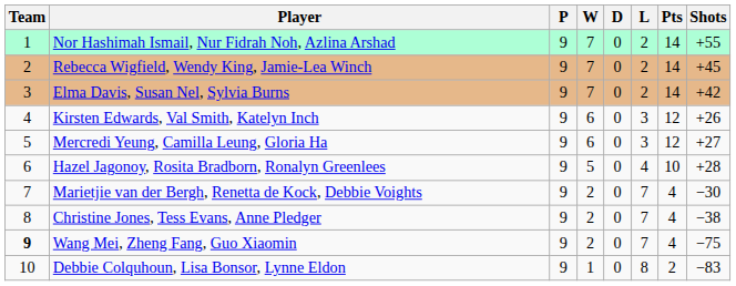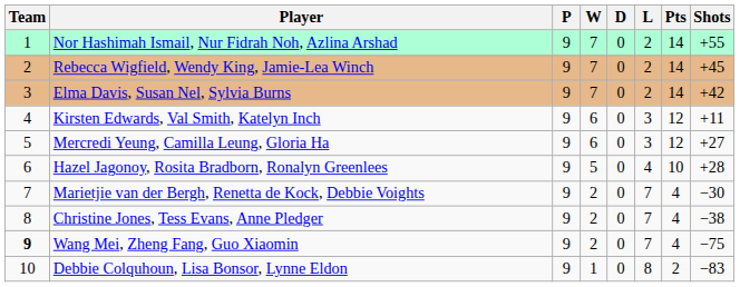 <table class="wikitable" style="font-size: 100%">
 <tr>
 <th width=20>Team</th>
 <th width=500>Player</th>
 <th width=20>P</th>
 <th width=20>W</th>
 <th width=20>D</th>
 <th width=20>L</th>
 <th width=20>Pts</th>
 <th width=20>Shots</th>
 </tr>
 <tr align=center style="background: #ADFFD6;">
 <td>1</td>
 <td align="left"> <a href='#'>Nor Hashimah Ismail</a>, <a href='#'>Nur Fidrah Noh</a>, <a href='#'>Azlina Arshad</a></td>
 <td>9</td>
 <td>7</td>
 <td>0</td>
 <td>2</td>
 <td>14</td>
 <td>+55</td>
 </tr>
 <tr align=center style="background: #E6B88A;">
 <td>2</td>
 <td align="left"> <a href='#'>Rebecca Wigfield</a>, <a href='#'>Wendy King</a>, <a href='#'>Jamie-Lea Winch</a></td>
 <td>9</td>
 <td>7</td>
 <td>0</td>
 <td>2</td>
 <td>14</td>
 <td>+45</td>
 </tr>
 <tr align=center style="background: #E6B88A;">
 <td>3</td>
 <td align="left"> <a href='#'>Elma Davis</a>, <a href='#'>Susan Nel</a>, <a href='#'>Sylvia Burns</a></td>
 <td>9</td>
 <td>7</td>
 <td>0</td>
 <td>2</td>
 <td>14</td>
 <td>+42</td>
 </tr>
 <tr align=center>
 <td>4</td>
 <td align="left"> <a href='#'>Kirsten Edwards</a>, <a href='#'>Val Smith</a>, <a href='#'>Katelyn Inch</a></td>
 <td>9</td>
 <td>6</td>
 <td>0</td>
 <td>3</td>
 <td>12</td>
-<td>+26</td>
+<td>+11</td>
 </tr>
 <tr align=center>
 <td>5</td>
 <td align="left"> <a href='#'>Mercredi Yeung</a>, <a href='#'>Camilla Leung</a>, <a href='#'>Gloria Ha</a></td>
 <td>9</td>
 <td>6</td>
 <td>0</td>
 <td>3</td>
 <td>12</td>
 <td>+27</td>
 </tr>
 <tr align=center>
 <td>6</td>
 <td align="left"> <a href='#'>Hazel Jagonoy</a>, <a href='#'>Rosita Bradborn</a>, <a href='#'>Ronalyn Greenlees</a></td>
 <td>9</td>
 <td>5</td>
 <td>0</td>
 <td>4</td>
 <td>10</td>
 <td>+28</td>
 </tr>
 <tr align=center>
 <td>7</td>
 <td align="left"> <a href='#'>Marietjie van der Bergh</a>, <a href='#'>Renetta de Kock</a>, <a href='#'>Debbie Voights</a></td>
 <td>9</td>
 <td>2</td>
 <td>0</td>
 <td>7</td>
 <td>4</td>
 <td>−30</td>
 </tr>
 <tr align=center>
 <td>8</td>
 <td align="left"> <a href='#'>Christine Jones</a>, <a href='#'>Tess Evans</a>, <a href='#'>Anne Pledger</a></td>
 <td>9</td>
 <td>2</td>
 <td>0</td>
 <td>7</td>
 <td>4</td>
 <td>−38</td>
 </tr>
 <tr align=center>
 <td><strong>9</strong></td>
 <td align="left"> <a href='#'>Wang Mei</a>, <a href='#'>Zheng Fang</a>, <a href='#'>Guo Xiaomin</a></td>
 <td>9</td>
 <td>2</td>
 <td>0</td>
 <td>7</td>
 <td>4</td>
 <td>−75</td>
 </tr>
 <tr align=center>
 <td>10</td>
 <td align="left"> <a href='#'>Debbie Colquhoun</a>, <a href='#'>Lisa Bonsor</a>, <a href='#'>Lynne Eldon</a></td>
 <td>9</td>
 <td>1</td>
 <td>0</td>
 <td>8</td>
 <td>2</td>
 <td>−83</td>
 </tr>
 </table>
